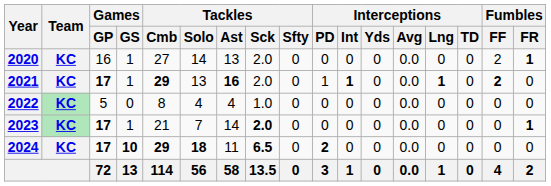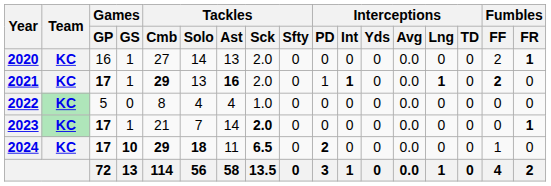 <table class="wikitable" style="text-align:center;">
 <tr>
 <th rowspan="2">Year</th>
 <th rowspan="2">Team</th>
 <th colspan="2">Games</th>
 <th colspan="5">Tackles</th>
 <th colspan="6">Interceptions</th>
 <th colspan="2">Fumbles</th>
 </tr>
 <tr>
 <th>GP</th>
 <th>GS</th>
 <th>Cmb</th>
 <th>Solo</th>
 <th>Ast</th>
 <th>Sck</th>
 <th>Sfty</th>
 <th>PD</th>
 <th>Int</th>
 <th>Yds</th>
 <th>Avg</th>
 <th>Lng</th>
 <th>TD</th>
 <th>FF</th>
 <th>FR</th>
 </tr>
 <tr>
 <th><a href='#'>2020</a></th>
 <th><a href='#'>KC</a></th>
 <td>16</td>
 <td>1</td>
 <td>27</td>
 <td>14</td>
 <td>13</td>
 <td>2.0</td>
 <td>0</td>
 <td>0</td>
 <td>0</td>
 <td>0</td>
 <td>0.0</td>
 <td>0</td>
 <td>0</td>
 <td>2</td>
 <td><strong>1</strong></td>
 </tr>
 <tr>
 <th><a href='#'>2021</a></th>
 <th><a href='#'>KC</a></th>
 <td><strong>17</strong></td>
 <td>1</td>
 <td><strong>29</strong></td>
 <td>13</td>
 <td><strong>16</strong></td>
 <td>2.0</td>
 <td>0</td>
 <td>1</td>
 <td><strong>1</strong></td>
 <td>0</td>
 <td>0.0</td>
 <td><strong>1</strong></td>
 <td>0</td>
 <td><strong>2</strong></td>
 <td>0</td>
 </tr>
 <tr>
 <th><a href='#'>2022</a></th>
 <th style="background:#afe6ba; width:3em;"><a href='#'>KC</a></th>
 <td>5</td>
 <td>0</td>
 <td>8</td>
 <td>4</td>
 <td>4</td>
 <td>1.0</td>
 <td>0</td>
 <td>0</td>
 <td>0</td>
 <td>0</td>
 <td>0.0</td>
 <td>0</td>
 <td>0</td>
 <td>0</td>
 <td>0</td>
 </tr>
 <tr>
 <th><a href='#'>2023</a></th>
 <th style="background:#afe6ba; width:3em;"><a href='#'>KC</a></th>
 <td><strong>17</strong></td>
 <td>1</td>
 <td>21</td>
 <td>7</td>
 <td>14</td>
 <td><strong>2.0</strong></td>
 <td>0</td>
 <td>0</td>
 <td>0</td>
 <td>0</td>
 <td>0.0</td>
 <td>0</td>
 <td>0</td>
 <td>0</td>
 <td><strong>1</strong></td>
 </tr>
 <tr>
 <th><a href='#'>2024</a></th>
 <th><a href='#'>KC</a></th>
 <td><strong>17</strong></td>
 <td><strong>10</strong></td>
 <td><strong>29</strong></td>
 <td><strong>18</strong></td>
 <td>11</td>
 <td><strong>6.5</strong></td>
 <td>0</td>
 <td><strong>2</strong></td>
 <td>0</td>
 <td>0</td>
 <td>0.0</td>
 <td>0</td>
 <td>0</td>
-<td>0</td>
+<td>1</td>
 <td>0</td>
 </tr>
 <tr>
 <th colspan="2"></th>
 <th>72</th>
 <th>13</th>
 <th>114</th>
 <th>56</th>
 <th>58</th>
 <th>13.5</th>
 <th>0</th>
 <th>3</th>
 <th>1</th>
 <th>0</th>
 <th>0.0</th>
 <th>1</th>
 <th>0</th>
 <th>4</th>
 <th>2</th>
 </tr>
 </table>
